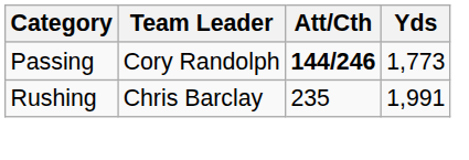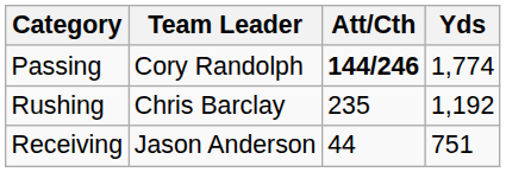 <table class="wikitable">
 <tr>
 <th>Category</th>
 <th>Team Leader</th>
 <th>Att/Cth</th>
 <th>Yds</th>
 </tr>
 <tr style="background: ##ddffdd;">
 <td>Passing</td>
 <td>Cory Randolph</td>
 <td><strong>144/246</strong></td>
-<td>1,773</td>
+<td>1,774</td>
 </tr>
 <tr style="background: ##ffdddd;">
 <td>Rushing</td>
 <td>Chris Barclay</td>
 <td>235</td>
-<td>1,991</td>
+<td>1,192</td>
+</tr>
+<tr style="background: ##ddffdd;">
+<td>Receiving</td>
+<td>Jason Anderson</td>
+<td>44</td>
+<td>751</td>
 </tr>
 </table>
